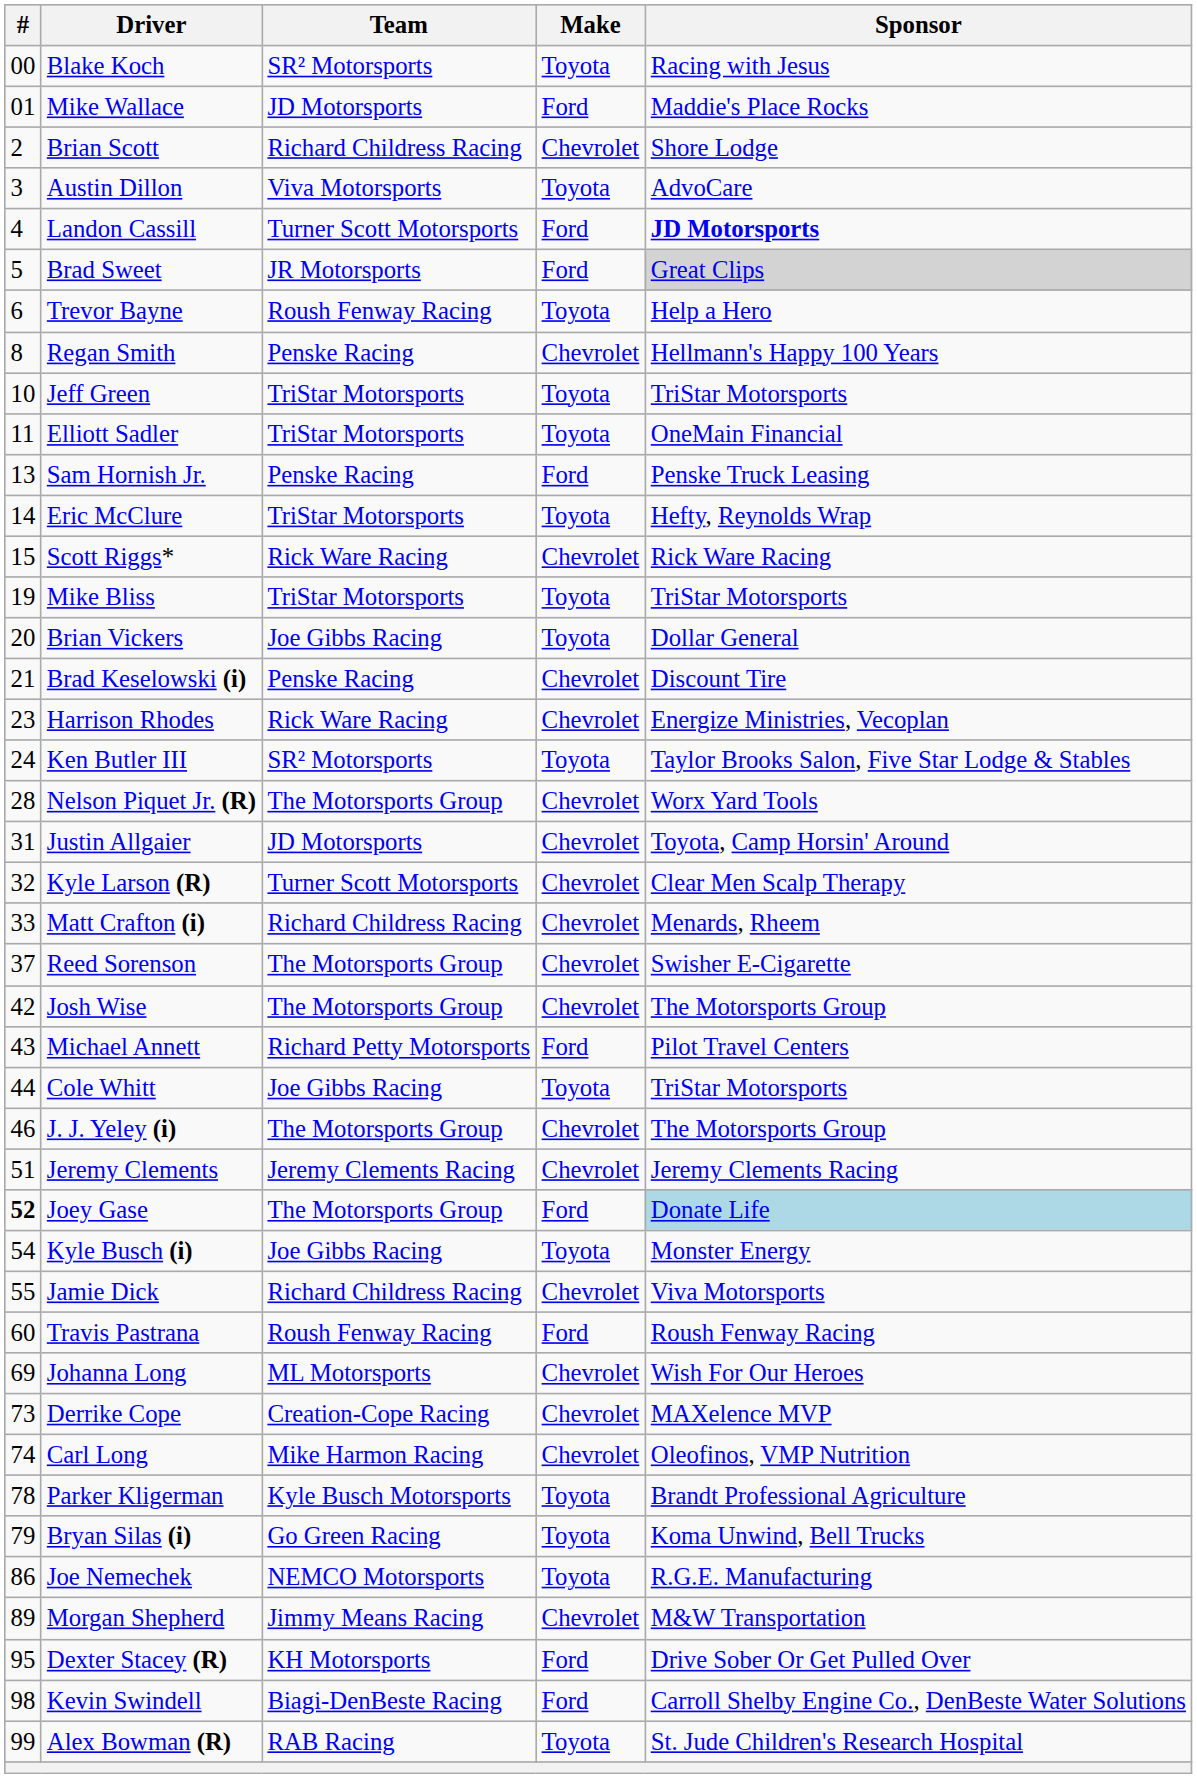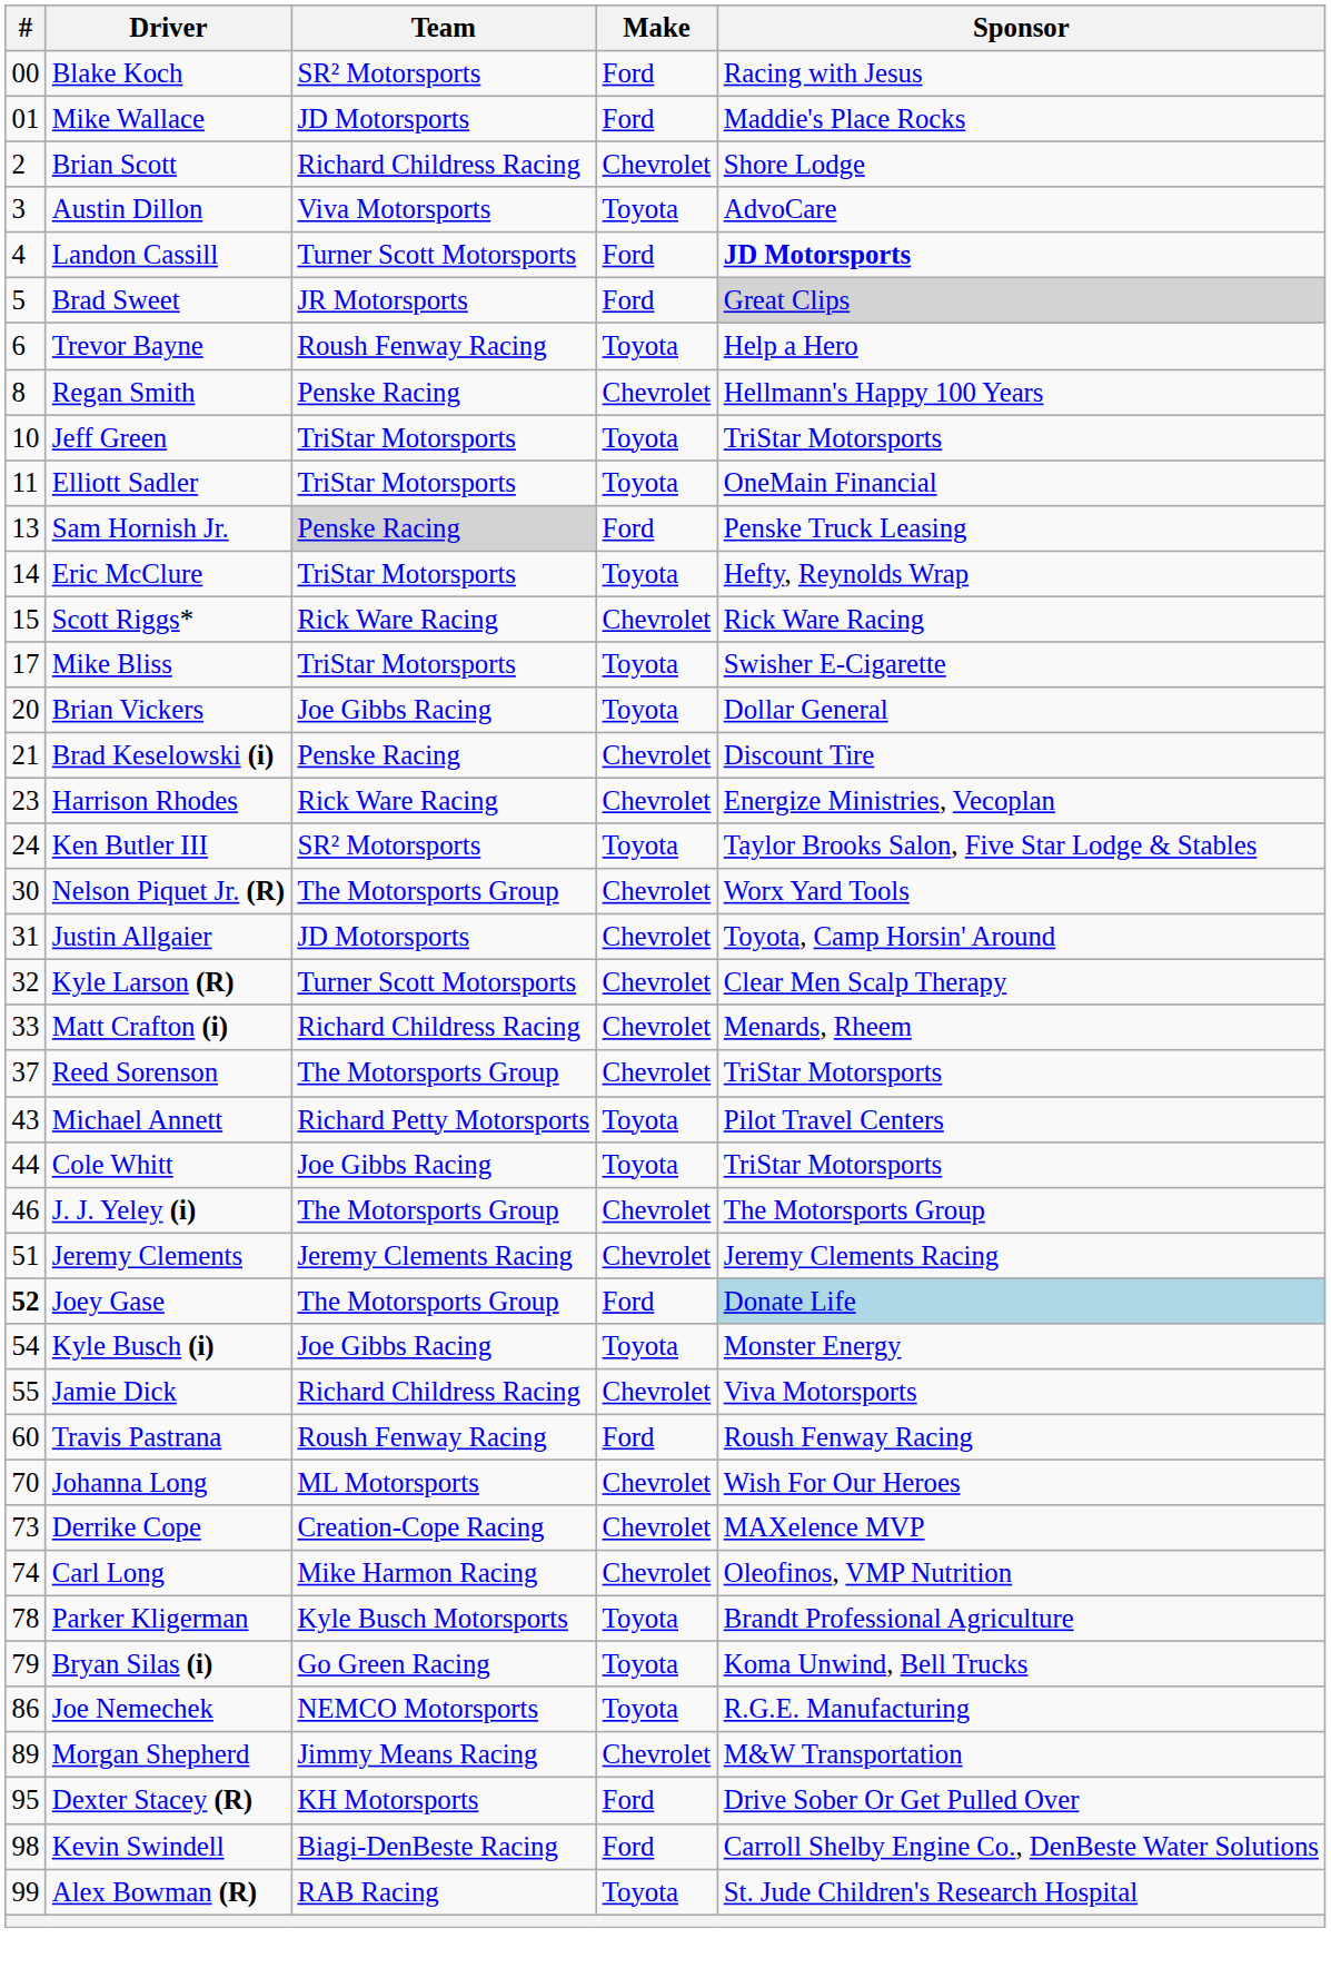 <table class="wikitable" style="font-size:95%">
 <tr>
 <th>#</th>
 <th>Driver</th>
 <th>Team</th>
 <th>Make</th>
 <th>Sponsor</th>
 </tr>
 <tr>
 <td>00</td>
 <td><a href='#'>Blake Koch</a></td>
 <td><a href='#'>SR² Motorsports</a></td>
-<td><a href='#'>Toyota</a></td>
+<td><a href='#'>Ford</a></td>
 <td><a href='#'>Racing with Jesus</a></td>
 </tr>
 <tr>
 <td>01</td>
 <td><a href='#'>Mike Wallace</a></td>
 <td><a href='#'>JD Motorsports</a></td>
 <td><a href='#'>Ford</a></td>
 <td><a href='#'>Maddie's Place Rocks</a></td>
 </tr>
 <tr>
 <td>2</td>
 <td><a href='#'>Brian Scott</a></td>
 <td><a href='#'>Richard Childress Racing</a></td>
 <td><a href='#'>Chevrolet</a></td>
 <td><a href='#'>Shore Lodge</a></td>
 </tr>
 <tr>
 <td>3</td>
 <td><a href='#'>Austin Dillon</a></td>
 <td><a href='#'>Viva Motorsports</a></td>
 <td><a href='#'>Toyota</a></td>
 <td><a href='#'>AdvoCare</a></td>
 </tr>
 <tr>
 <td>4</td>
 <td><a href='#'>Landon Cassill</a></td>
 <td><a href='#'>Turner Scott Motorsports</a></td>
 <td><a href='#'>Ford</a></td>
 <td><strong><a href='#'>JD Motorsports</a></strong></td>
 </tr>
 <tr>
 <td>5</td>
 <td><a href='#'>Brad Sweet</a></td>
 <td><a href='#'>JR Motorsports</a></td>
 <td><a href='#'>Ford</a></td>
 <td style="background: lightgrey;"><a href='#'>Great Clips</a></td>
 </tr>
 <tr>
 <td>6</td>
 <td><a href='#'>Trevor Bayne</a></td>
 <td><a href='#'>Roush Fenway Racing</a></td>
 <td><a href='#'>Toyota</a></td>
 <td><a href='#'>Help a Hero</a></td>
 </tr>
 <tr>
 <td>8</td>
 <td><a href='#'>Regan Smith</a></td>
 <td><a href='#'>Penske Racing</a></td>
 <td><a href='#'>Chevrolet</a></td>
 <td><a href='#'>Hellmann's Happy 100 Years</a></td>
 </tr>
 <tr>
 <td>10</td>
 <td><a href='#'>Jeff Green</a></td>
 <td><a href='#'>TriStar Motorsports</a></td>
 <td><a href='#'>Toyota</a></td>
 <td><a href='#'>TriStar Motorsports</a></td>
 </tr>
 <tr>
 <td>11</td>
 <td><a href='#'>Elliott Sadler</a></td>
 <td><a href='#'>TriStar Motorsports</a></td>
 <td><a href='#'>Toyota</a></td>
 <td><a href='#'>OneMain Financial</a></td>
 </tr>
 <tr>
 <td>13</td>
 <td><a href='#'>Sam Hornish Jr.</a></td>
-<td><a href='#'>Penske Racing</a></td>
+<td style="background: lightgrey;"><a href='#'>Penske Racing</a></td>
 <td><a href='#'>Ford</a></td>
 <td><a href='#'>Penske Truck Leasing</a></td>
 </tr>
 <tr>
 <td>14</td>
 <td><a href='#'>Eric McClure</a></td>
 <td><a href='#'>TriStar Motorsports</a></td>
 <td><a href='#'>Toyota</a></td>
 <td><a href='#'>Hefty</a>, <a href='#'>Reynolds Wrap</a></td>
 </tr>
 <tr>
 <td>15</td>
 <td><a href='#'>Scott Riggs</a>*</td>
 <td><a href='#'>Rick Ware Racing</a></td>
 <td><a href='#'>Chevrolet</a></td>
 <td><a href='#'>Rick Ware Racing</a></td>
 </tr>
 <tr>
-<td>19</td>
+<td>17</td>
 <td><a href='#'>Mike Bliss</a></td>
 <td><a href='#'>TriStar Motorsports</a></td>
 <td><a href='#'>Toyota</a></td>
-<td><a href='#'>TriStar Motorsports</a></td>
+<td><a href='#'>Swisher E-Cigarette</a></td>
 </tr>
 <tr>
 <td>20</td>
 <td><a href='#'>Brian Vickers</a></td>
 <td><a href='#'>Joe Gibbs Racing</a></td>
 <td><a href='#'>Toyota</a></td>
 <td><a href='#'>Dollar General</a></td>
 </tr>
 <tr>
 <td>21</td>
 <td><a href='#'>Brad Keselowski</a> <strong>(i)</strong></td>
 <td><a href='#'>Penske Racing</a></td>
 <td><a href='#'>Chevrolet</a></td>
 <td><a href='#'>Discount Tire</a></td>
 </tr>
 <tr>
 <td>23</td>
 <td><a href='#'>Harrison Rhodes</a></td>
 <td><a href='#'>Rick Ware Racing</a></td>
 <td><a href='#'>Chevrolet</a></td>
 <td><a href='#'>Energize Ministries</a>, <a href='#'>Vecoplan</a></td>
 </tr>
 <tr>
 <td>24</td>
 <td><a href='#'>Ken Butler III</a></td>
 <td><a href='#'>SR² Motorsports</a></td>
 <td><a href='#'>Toyota</a></td>
 <td><a href='#'>Taylor Brooks Salon</a>, <a href='#'>Five Star Lodge & Stables</a></td>
 </tr>
 <tr>
-<td>28</td>
+<td>30</td>
 <td><a href='#'>Nelson Piquet Jr.</a> <strong>(R)</strong></td>
 <td><a href='#'>The Motorsports Group</a></td>
 <td><a href='#'>Chevrolet</a></td>
 <td><a href='#'>Worx Yard Tools</a></td>
 </tr>
 <tr>
 <td>31</td>
 <td><a href='#'>Justin Allgaier</a></td>
 <td><a href='#'>JD Motorsports</a></td>
 <td><a href='#'>Chevrolet</a></td>
 <td><a href='#'>Toyota</a>, <a href='#'>Camp Horsin' Around</a></td>
 </tr>
 <tr>
 <td>32</td>
 <td><a href='#'>Kyle Larson</a> <strong>(R)</strong></td>
 <td><a href='#'>Turner Scott Motorsports</a></td>
 <td><a href='#'>Chevrolet</a></td>
 <td><a href='#'>Clear Men Scalp Therapy</a></td>
 </tr>
 <tr>
 <td>33</td>
 <td><a href='#'>Matt Crafton</a> <strong>(i)</strong></td>
 <td><a href='#'>Richard Childress Racing</a></td>
 <td><a href='#'>Chevrolet</a></td>
 <td><a href='#'>Menards</a>, <a href='#'>Rheem</a></td>
 </tr>
 <tr>
 <td>37</td>
 <td><a href='#'>Reed Sorenson</a></td>
 <td><a href='#'>The Motorsports Group</a></td>
 <td><a href='#'>Chevrolet</a></td>
-<td><a href='#'>Swisher E-Cigarette</a></td>
-</tr>
-<tr>
-<td>42</td>
-<td><a href='#'>Josh Wise</a></td>
-<td><a href='#'>The Motorsports Group</a></td>
-<td><a href='#'>Chevrolet</a></td>
-<td><a href='#'>The Motorsports Group</a></td>
+<td><a href='#'>TriStar Motorsports</a></td>
 </tr>
 <tr>
 <td>43</td>
 <td><a href='#'>Michael Annett</a></td>
 <td><a href='#'>Richard Petty Motorsports</a></td>
-<td><a href='#'>Ford</a></td>
+<td><a href='#'>Toyota</a></td>
 <td><a href='#'>Pilot Travel Centers</a></td>
 </tr>
 <tr>
 <td>44</td>
 <td><a href='#'>Cole Whitt</a></td>
 <td><a href='#'>Joe Gibbs Racing</a></td>
 <td><a href='#'>Toyota</a></td>
 <td><a href='#'>TriStar Motorsports</a></td>
 </tr>
 <tr>
 <td>46</td>
 <td><a href='#'>J. J. Yeley</a> <strong>(i)</strong></td>
 <td><a href='#'>The Motorsports Group</a></td>
 <td><a href='#'>Chevrolet</a></td>
 <td><a href='#'>The Motorsports Group</a></td>
 </tr>
 <tr>
 <td>51</td>
 <td><a href='#'>Jeremy Clements</a></td>
 <td><a href='#'>Jeremy Clements Racing</a></td>
 <td><a href='#'>Chevrolet</a></td>
 <td><a href='#'>Jeremy Clements Racing</a></td>
 </tr>
 <tr>
 <td><strong>52</strong></td>
 <td><a href='#'>Joey Gase</a></td>
 <td><a href='#'>The Motorsports Group</a></td>
 <td><a href='#'>Ford</a></td>
 <td style="background: lightblue;"><a href='#'>Donate Life</a></td>
 </tr>
 <tr>
 <td>54</td>
 <td><a href='#'>Kyle Busch</a> <strong>(i)</strong></td>
 <td><a href='#'>Joe Gibbs Racing</a></td>
 <td><a href='#'>Toyota</a></td>
 <td><a href='#'>Monster Energy</a></td>
 </tr>
 <tr>
 <td>55</td>
 <td><a href='#'>Jamie Dick</a></td>
 <td><a href='#'>Richard Childress Racing</a></td>
 <td><a href='#'>Chevrolet</a></td>
 <td><a href='#'>Viva Motorsports</a></td>
 </tr>
 <tr>
 <td>60</td>
 <td><a href='#'>Travis Pastrana</a></td>
 <td><a href='#'>Roush Fenway Racing</a></td>
 <td><a href='#'>Ford</a></td>
 <td><a href='#'>Roush Fenway Racing</a></td>
 </tr>
 <tr>
-<td>69</td>
+<td>70</td>
 <td><a href='#'>Johanna Long</a></td>
 <td><a href='#'>ML Motorsports</a></td>
 <td><a href='#'>Chevrolet</a></td>
 <td><a href='#'>Wish For Our Heroes</a></td>
 </tr>
 <tr>
 <td>73</td>
 <td><a href='#'>Derrike Cope</a></td>
 <td><a href='#'>Creation-Cope Racing</a></td>
 <td><a href='#'>Chevrolet</a></td>
 <td><a href='#'>MAXelence MVP</a></td>
 </tr>
 <tr>
 <td>74</td>
 <td><a href='#'>Carl Long</a></td>
 <td><a href='#'>Mike Harmon Racing</a></td>
 <td><a href='#'>Chevrolet</a></td>
 <td><a href='#'>Oleofinos</a>, <a href='#'>VMP Nutrition</a></td>
 </tr>
 <tr>
 <td>78</td>
 <td><a href='#'>Parker Kligerman</a></td>
 <td><a href='#'>Kyle Busch Motorsports</a></td>
 <td><a href='#'>Toyota</a></td>
 <td><a href='#'>Brandt Professional Agriculture</a></td>
 </tr>
 <tr>
 <td>79</td>
 <td><a href='#'>Bryan Silas</a> <strong>(i)</strong></td>
 <td><a href='#'>Go Green Racing</a></td>
 <td><a href='#'>Toyota</a></td>
 <td><a href='#'>Koma Unwind</a>, <a href='#'>Bell Trucks</a></td>
 </tr>
 <tr>
 <td>86</td>
 <td><a href='#'>Joe Nemechek</a></td>
 <td><a href='#'>NEMCO Motorsports</a></td>
 <td><a href='#'>Toyota</a></td>
 <td><a href='#'>R.G.E. Manufacturing</a></td>
 </tr>
 <tr>
 <td>89</td>
 <td><a href='#'>Morgan Shepherd</a></td>
 <td><a href='#'>Jimmy Means Racing</a></td>
 <td><a href='#'>Chevrolet</a></td>
 <td><a href='#'>M&W Transportation</a></td>
 </tr>
 <tr>
 <td>95</td>
 <td><a href='#'>Dexter Stacey</a> <strong>(R)</strong></td>
 <td><a href='#'>KH Motorsports</a></td>
 <td><a href='#'>Ford</a></td>
 <td><a href='#'>Drive Sober Or Get Pulled Over</a></td>
 </tr>
 <tr>
 <td>98</td>
 <td><a href='#'>Kevin Swindell</a></td>
 <td><a href='#'>Biagi-DenBeste Racing</a></td>
 <td><a href='#'>Ford</a></td>
 <td><a href='#'>Carroll Shelby Engine Co.</a>, <a href='#'>DenBeste Water Solutions</a></td>
 </tr>
 <tr>
 <td>99</td>
 <td><a href='#'>Alex Bowman</a> <strong>(R)</strong></td>
 <td><a href='#'>RAB Racing</a></td>
 <td><a href='#'>Toyota</a></td>
 <td><a href='#'>St. Jude Children's Research Hospital</a></td>
 </tr>
 <tr>
 <th colspan="5"></th>
 </tr>
 </table>
